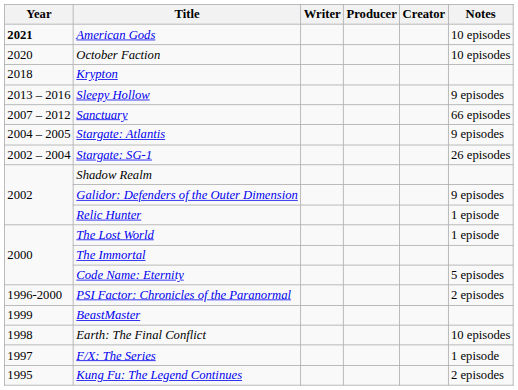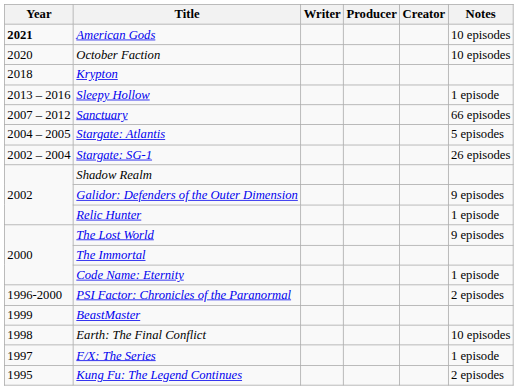 <table class="wikitable sortable">
 <tr>
 <th>Year</th>
 <th>Title</th>
 <th>Writer</th>
 <th>Producer</th>
 <th>Creator</th>
 <th class="unsortable">Notes</th>
 </tr>
 <tr>
 <td><strong>2021</strong></td>
 <td><em><a href='#'>American Gods</a></em></td>
 <td></td>
 <td></td>
 <td></td>
 <td>10 episodes</td>
 </tr>
 <tr>
 <td>2020</td>
 <td><em>October Faction</em></td>
 <td></td>
 <td></td>
 <td></td>
 <td>10 episodes</td>
 </tr>
 <tr>
 <td>2018</td>
 <td><em><a href='#'>Krypton</a></em></td>
 <td></td>
 <td></td>
 <td></td>
 <td></td>
 </tr>
 <tr>
 <td>2013 –  2016</td>
 <td><em><a href='#'>Sleepy Hollow</a></em></td>
 <td></td>
 <td></td>
 <td></td>
-<td>9 episodes</td>
+<td>1 episode</td>
 </tr>
 <tr>
 <td>2007 –  2012</td>
 <td><em><a href='#'>Sanctuary</a></em></td>
 <td></td>
 <td></td>
 <td></td>
 <td>66 episodes</td>
 </tr>
 <tr>
 <td>2004 –  2005</td>
 <td><em><a href='#'>Stargate: Atlantis</a></em></td>
 <td></td>
 <td></td>
 <td></td>
-<td>9 episodes</td>
+<td>5 episodes</td>
 </tr>
 <tr>
 <td>2002 –  2004</td>
 <td><em><a href='#'>Stargate: SG-1</a></em></td>
 <td></td>
 <td></td>
 <td></td>
 <td>26 episodes</td>
 </tr>
 <tr>
 <td rowspan="3">2002</td>
 <td><em>Shadow Realm</em></td>
 <td></td>
 <td></td>
 <td></td>
 <td></td>
 </tr>
 <tr>
 <td><em><a href='#'>Galidor: Defenders of the Outer Dimension</a></em></td>
 <td></td>
 <td></td>
 <td></td>
 <td>9 episodes</td>
 </tr>
 <tr>
 <td><em><a href='#'>Relic Hunter</a></em></td>
 <td></td>
 <td></td>
 <td></td>
 <td>1 episode</td>
 </tr>
 <tr>
 <td rowspan="3">2000</td>
 <td><em><a href='#'>The Lost World</a></em></td>
 <td></td>
 <td></td>
 <td></td>
-<td>1 episode</td>
+<td>9 episodes</td>
 </tr>
 <tr>
 <td><a href='#'><em>The Immortal</em></a></td>
 <td></td>
 <td></td>
 <td></td>
 <td></td>
 </tr>
 <tr>
 <td><em><a href='#'>Code Name: Eternity</a></em></td>
 <td></td>
 <td></td>
 <td></td>
-<td>5 episodes</td>
+<td>1 episode</td>
 </tr>
 <tr>
 <td>1996-2000</td>
 <td><em><a href='#'>PSI Factor: Chronicles of the Paranormal</a></em></td>
 <td></td>
 <td></td>
 <td></td>
 <td>2 episodes</td>
 </tr>
 <tr>
 <td>1999</td>
 <td><em><a href='#'>BeastMaster</a></em></td>
 <td></td>
 <td></td>
 <td></td>
 <td></td>
 </tr>
 <tr>
 <td>1998</td>
 <td><em>Earth: The Final Conflict</em></td>
 <td></td>
 <td></td>
 <td></td>
 <td>10 episodes</td>
 </tr>
 <tr>
 <td>1997</td>
 <td><em><a href='#'>F/X: The Series</a></em></td>
 <td></td>
 <td></td>
 <td></td>
 <td>1 episode</td>
 </tr>
 <tr>
 <td>1995</td>
 <td><em><a href='#'>Kung Fu: The Legend Continues</a></em></td>
 <td></td>
 <td></td>
 <td></td>
 <td>2 episodes</td>
 </tr>
 </table>
